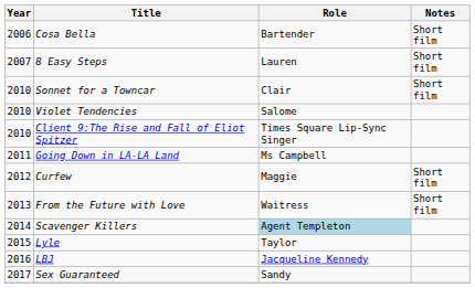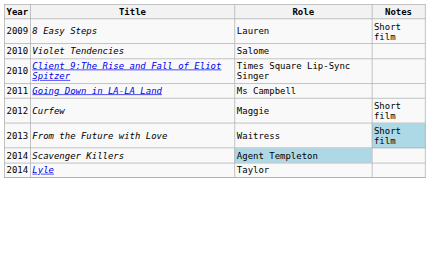 <table class="wikitable sortable">
 <tr>
 <th>Year</th>
 <th>Title</th>
 <th>Role</th>
 <th>Notes</th>
 </tr>
 <tr>
-<td>2006</td>
-<td><em>Cosa Bella</em></td>
-<td>Bartender</td>
-<td>Short film</td>
-</tr>
-<tr>
-<td>2007</td>
+<td>2009</td>
 <td><em>8 Easy Steps</em></td>
 <td>Lauren</td>
-<td>Short film</td>
-</tr>
-<tr>
-<td>2010</td>
-<td><em>Sonnet for a Towncar</em></td>
-<td>Clair</td>
 <td>Short film</td>
 </tr>
 <tr>
 <td>2010</td>
 <td><em>Violet Tendencies</em></td>
 <td>Salome</td>
 <td></td>
 </tr>
 <tr>
 <td>2010</td>
 <td><em><a href='#'>Client 9:The Rise and Fall of Eliot Spitzer</a></em></td>
 <td>Times Square Lip-Sync Singer</td>
 <td></td>
 </tr>
 <tr>
 <td>2011</td>
 <td><em><a href='#'>Going Down in LA-LA Land</a></em></td>
 <td>Ms Campbell</td>
 <td></td>
 </tr>
 <tr>
 <td>2012</td>
 <td><em>Curfew</em></td>
 <td>Maggie</td>
 <td>Short film</td>
 </tr>
 <tr>
 <td>2013</td>
 <td><em>From the Future with Love</em></td>
 <td>Waitress</td>
-<td>Short film</td>
+<td style="background: lightblue;">Short film</td>
 </tr>
 <tr>
 <td>2014</td>
 <td><em>Scavenger Killers</em></td>
 <td style="background: lightblue;">Agent Templeton</td>
 <td></td>
 </tr>
 <tr>
-<td>2015</td>
+<td>2014</td>
 <td><em><a href='#'>Lyle</a></em></td>
 <td>Taylor</td>
 <td></td>
 </tr>
 <tr>
-<td>2016</td>
-<td><em><a href='#'>LBJ</a></em></td>
-<td><a href='#'>Jacqueline Kennedy</a></td>
-<td></td>
-</tr>
-<tr>
-<td>2017</td>
-<td><em>Sex Guaranteed</em></td>
-<td>Sandy</td>
-<td></td>
-</tr>
-<tr>
 </tr>
 </table>
